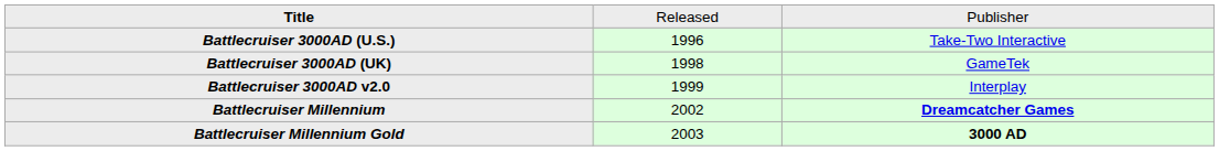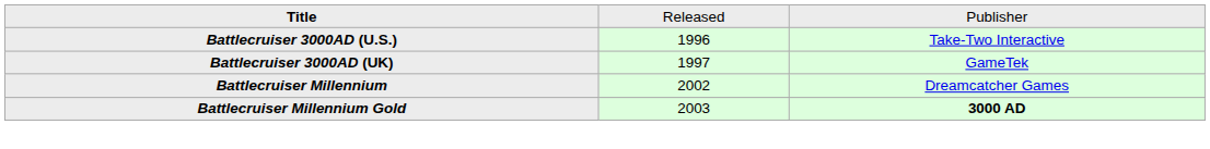 <table class="wikitable" style="font-size: 85%; border: gray solid 1px; border-collapse: collapse; text-align: center; width: 70%;" cellspacing="0" cellpadding="1" border="1">
 <tr>
 <th style="background: #ececec;">Title</th>
 <td style="background:#ececec;">Released</td>
 <td style="background:#ececec;">Publisher</td>
 </tr>
 <tr>
 <th style="background: #ececec;"><em>Battlecruiser 3000AD</em> (U.S.)</th>
 <td style="background:#dfd;">1996</td>
 <td style="background:#dfd;"><a href='#'>Take-Two Interactive</a></td>
 </tr>
 <tr>
 <th style="background: #ececec;"><em>Battlecruiser 3000AD</em> (UK)</th>
-<td style="background:#dfd;">1998</td>
+<td style="background:#dfd;">1997</td>
 <td style="background:#dfd;"><a href='#'>GameTek</a></td>
-</tr>
-<tr>
-<th style="background: #ececec;"><em>Battlecruiser 3000AD</em> v2.0</th>
-<td style="background:#dfd;">1999</td>
-<td style="background:#dfd;"><a href='#'>Interplay</a></td>
 </tr>
 <tr>
 <th style="background: #ececec;"><em>Battlecruiser Millennium</em></th>
 <td style="background:#dfd;">2002</td>
-<td style="background:#dfd;"><strong><a href='#'>Dreamcatcher Games</a></strong></td>
+<td style="background:#dfd;"><a href='#'>Dreamcatcher Games</a></td>
 </tr>
 <tr>
 <th style="background: #ececec;"><em>Battlecruiser Millennium Gold</em></th>
 <td style="background:#dfd;">2003</td>
 <td style="background:#dfd;"><strong>3000 AD</strong></td>
 </tr>
 </table>
